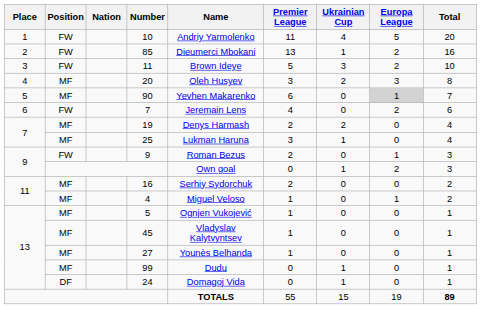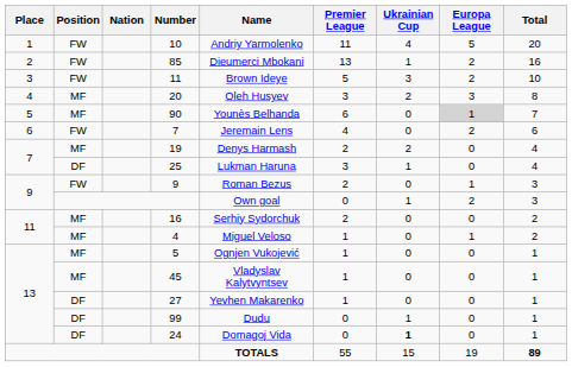 <table class="wikitable" style="font-size: 95%; text-align: center;">
 <tr>
 <th width=60>Place</th>
 <th width=60>Position</th>
 <th width=60>Nation</th>
 <th width=60>Number</th>
 <th width=150>Name</th>
 <th width=80><a href='#'>Premier League</a></th>
 <th width=80><a href='#'>Ukrainian Cup</a></th>
 <th width=80><a href='#'>Europa League</a></th>
 <th width=80><strong>Total</strong></th>
 </tr>
 <tr>
 <td>1</td>
 <td>FW</td>
 <td></td>
 <td>10</td>
 <td><a href='#'>Andriy Yarmolenko</a></td>
 <td>11</td>
 <td>4</td>
 <td>5</td>
 <td>20</td>
 </tr>
 <tr>
 <td>2</td>
 <td>FW</td>
 <td></td>
 <td>85</td>
 <td><a href='#'>Dieumerci Mbokani</a></td>
 <td>13</td>
 <td>1</td>
 <td>2</td>
 <td>16</td>
 </tr>
 <tr>
 <td>3</td>
 <td>FW</td>
 <td></td>
 <td>11</td>
 <td><a href='#'>Brown Ideye</a></td>
 <td>5</td>
 <td>3</td>
 <td>2</td>
 <td>10</td>
 </tr>
 <tr>
 <td>4</td>
 <td>MF</td>
 <td></td>
 <td>20</td>
 <td><a href='#'>Oleh Husyev</a></td>
 <td>3</td>
 <td>2</td>
 <td>3</td>
 <td>8</td>
 </tr>
 <tr>
 <td>5</td>
 <td>MF</td>
 <td></td>
 <td>90</td>
-<td><a href='#'>Yevhen Makarenko</a></td>
+<td><a href='#'>Younès Belhanda</a></td>
 <td>6</td>
 <td>0</td>
 <td style="background: lightgrey;">1</td>
 <td>7</td>
 </tr>
 <tr>
 <td>6</td>
 <td>FW</td>
 <td></td>
 <td>7</td>
 <td><a href='#'>Jeremain Lens</a></td>
 <td>4</td>
 <td>0</td>
 <td>2</td>
 <td>6</td>
 </tr>
 <tr>
 <td rowspan=2>7</td>
 <td>MF</td>
 <td></td>
 <td>19</td>
 <td><a href='#'>Denys Harmash</a></td>
 <td>2</td>
 <td>2</td>
 <td>0</td>
 <td>4</td>
 </tr>
 <tr>
-<td>MF</td>
+<td>DF</td>
 <td></td>
 <td>25</td>
 <td><a href='#'>Lukman Haruna</a></td>
 <td>3</td>
 <td>1</td>
 <td>0</td>
 <td>4</td>
 </tr>
 <tr>
 <td rowspan=2>9</td>
 <td>FW</td>
 <td></td>
 <td>9</td>
 <td><a href='#'>Roman Bezus</a></td>
 <td>2</td>
 <td>0</td>
 <td>1</td>
 <td>3</td>
 </tr>
 <tr>
 <td colspan=3></td>
 <td><a href='#'>Own goal</a></td>
 <td>0</td>
 <td>1</td>
 <td>2</td>
 <td>3</td>
 </tr>
 <tr>
 <td rowspan=2>11</td>
 <td>MF</td>
 <td></td>
 <td>16</td>
 <td><a href='#'>Serhiy Sydorchuk</a></td>
 <td>2</td>
 <td>0</td>
 <td>0</td>
 <td>2</td>
 </tr>
 <tr>
 <td>MF</td>
 <td></td>
 <td>4</td>
 <td><a href='#'>Miguel Veloso</a></td>
 <td>1</td>
 <td>0</td>
 <td>1</td>
 <td>2</td>
 </tr>
 <tr>
 <td rowspan=5>13</td>
 <td>MF</td>
 <td></td>
 <td>5</td>
 <td><a href='#'>Ognjen Vukojević</a></td>
 <td>1</td>
 <td>0</td>
 <td>0</td>
 <td>1</td>
 </tr>
 <tr>
 <td>MF</td>
 <td></td>
 <td>45</td>
 <td><a href='#'>Vladyslav Kalytvyntsev</a></td>
 <td>1</td>
 <td>0</td>
 <td>0</td>
 <td>1</td>
 </tr>
 <tr>
-<td>MF</td>
+<td>DF</td>
 <td></td>
 <td>27</td>
-<td><a href='#'>Younès Belhanda</a></td>
+<td><a href='#'>Yevhen Makarenko</a></td>
 <td>1</td>
 <td>0</td>
 <td>0</td>
 <td>1</td>
 </tr>
 <tr>
-<td>MF</td>
+<td>DF</td>
 <td></td>
 <td>99</td>
 <td><a href='#'>Dudu</a></td>
 <td>0</td>
 <td>1</td>
 <td>0</td>
 <td>1</td>
 </tr>
 <tr>
 <td>DF</td>
 <td></td>
 <td>24</td>
 <td><a href='#'>Domagoj Vida</a></td>
 <td>0</td>
-<td>1</td>
+<td><strong>1</strong></td>
 <td>0</td>
 <td>1</td>
 </tr>
 <tr>
 <td colspan=4></td>
 <td><strong>TOTALS</strong></td>
 <td>55</td>
 <td>15</td>
 <td>19</td>
 <td><strong>89</strong></td>
 </tr>
 </table>
